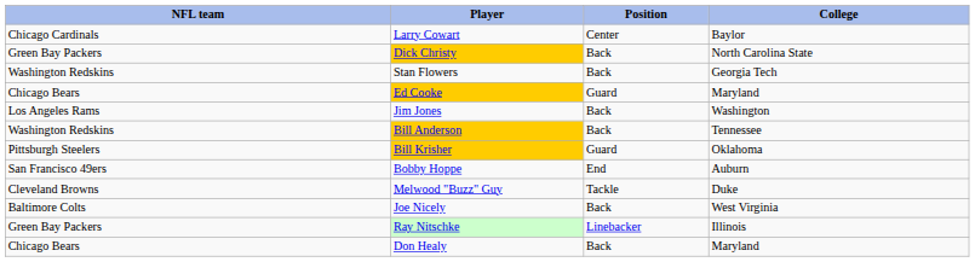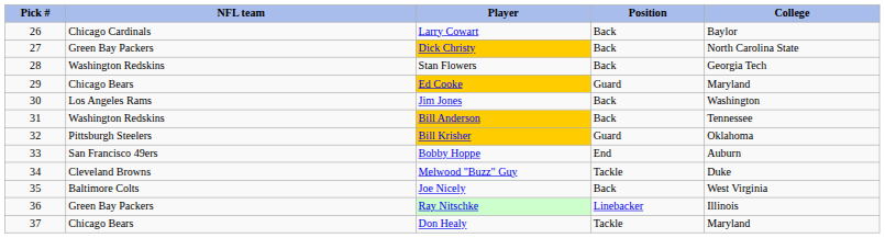 <table class="wikitable sortable sortable" style="width: 100%">
 <tr>
+<th style="background:#A8BDEC;" width=7%>Pick #</th>
 <th width=40% style="background:#A8BDEC;">NFL team</th>
 <th width=20% style="background:#A8BDEC;">Player</th>
 <th width=13% style="background:#A8BDEC;">Position</th>
 <th style="background:#A8BDEC;">College</th>
 </tr>
 <tr>
+<td align=center>26</td>
 <td>Chicago Cardinals</td>
 <td><a href='#'>Larry Cowart</a></td>
-<td>Center</td>
+<td>Back</td>
 <td>Baylor</td>
 </tr>
 <tr>
+<td align=center>27</td>
 <td>Green Bay Packers</td>
 <td bgcolor="#FFCC00"><a href='#'>Dick Christy</a></td>
 <td>Back</td>
 <td>North Carolina State</td>
 </tr>
 <tr>
+<td align=center>28</td>
 <td>Washington Redskins</td>
 <td>Stan Flowers</td>
 <td>Back</td>
 <td>Georgia Tech</td>
 </tr>
 <tr>
+<td align=center>29</td>
 <td>Chicago Bears</td>
 <td bgcolor="#FFCC00"><a href='#'>Ed Cooke</a></td>
 <td>Guard</td>
 <td>Maryland</td>
 </tr>
 <tr>
+<td align=center>30</td>
 <td>Los Angeles Rams</td>
 <td><a href='#'>Jim Jones</a></td>
 <td>Back</td>
 <td>Washington</td>
 </tr>
 <tr>
+<td align=center>31</td>
 <td>Washington Redskins</td>
 <td bgcolor="#FFCC00"><a href='#'>Bill Anderson</a></td>
 <td>Back</td>
 <td>Tennessee</td>
 </tr>
 <tr>
+<td align=center>32</td>
 <td>Pittsburgh Steelers</td>
 <td bgcolor="#FFCC00"><a href='#'>Bill Krisher</a></td>
 <td>Guard</td>
 <td>Oklahoma</td>
 </tr>
 <tr>
+<td align=center>33</td>
 <td>San Francisco 49ers</td>
 <td><a href='#'>Bobby Hoppe</a></td>
 <td>End</td>
 <td>Auburn</td>
 </tr>
 <tr>
+<td align=center>34</td>
 <td>Cleveland Browns</td>
 <td><a href='#'>Melwood "Buzz" Guy</a></td>
 <td>Tackle</td>
 <td>Duke</td>
 </tr>
 <tr>
+<td align=center>35</td>
 <td>Baltimore Colts</td>
 <td><a href='#'>Joe Nicely</a></td>
 <td>Back</td>
 <td>West Virginia</td>
 </tr>
 <tr>
+<td align=center>36</td>
 <td>Green Bay Packers</td>
 <td bgcolor="#CCFFCC"><a href='#'>Ray Nitschke</a></td>
 <td><a href='#'>Linebacker</a></td>
 <td>Illinois</td>
 </tr>
 <tr>
+<td align=center>37</td>
 <td>Chicago Bears</td>
 <td><a href='#'>Don Healy</a></td>
-<td>Back</td>
+<td>Tackle</td>
 <td>Maryland</td>
 </tr>
 </table>
